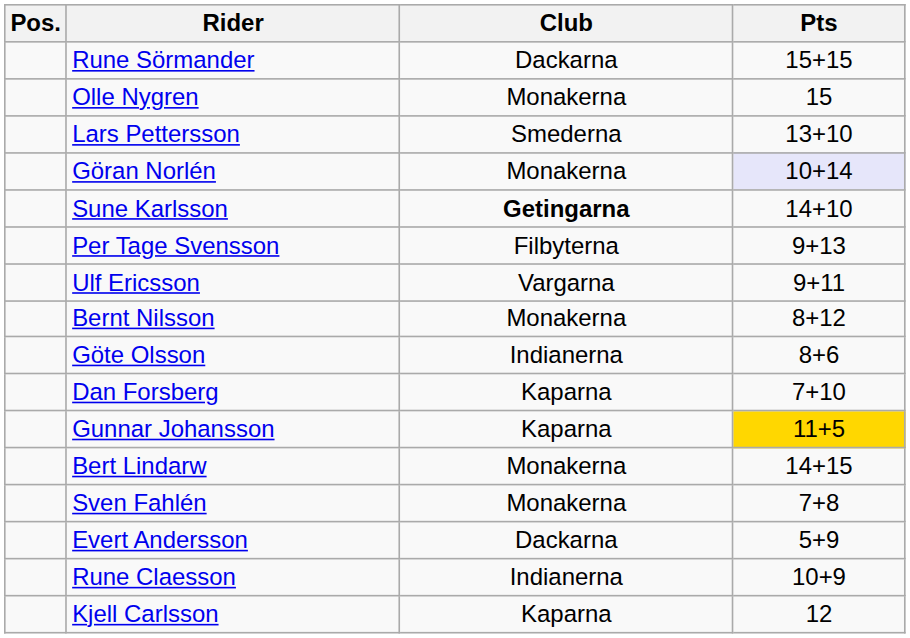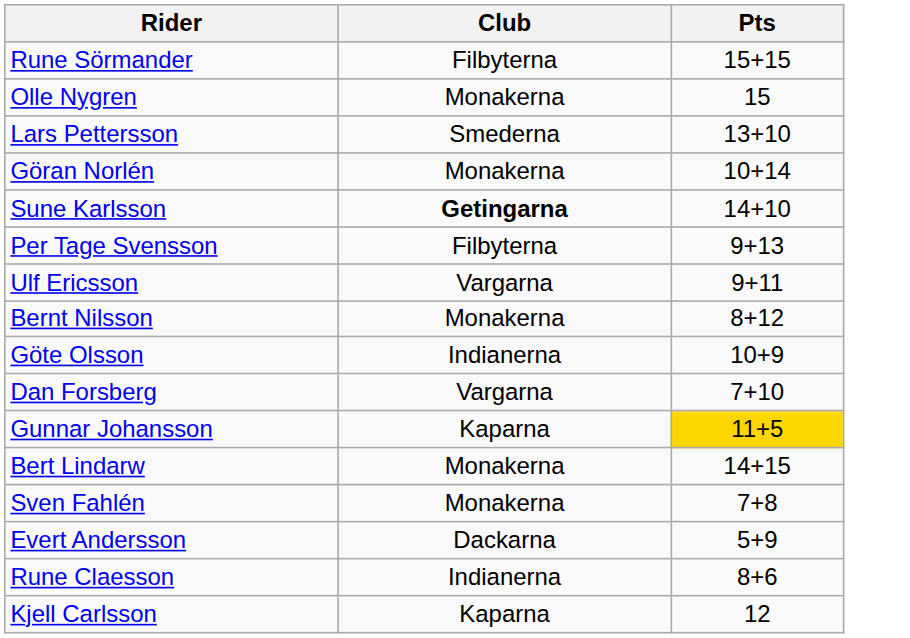 <table class=wikitable style="font-size:93%;">
 <tr>
-<th width=25px>Pos.</th>
 <th width=200px>Rider</th>
 <th width=200px>Club</th>
 <th width=100px>Pts</th>
 </tr>
 <tr align=center>
-<td></td>
 <td align=left><a href='#'>Rune Sörmander</a></td>
-<td>Dackarna</td>
+<td>Filbyterna</td>
 <td>15+15</td>
 </tr>
 <tr align=center>
-<td></td>
 <td align=left><a href='#'>Olle Nygren</a></td>
 <td>Monakerna</td>
 <td>15</td>
 </tr>
 <tr align=center>
-<td></td>
 <td align=left><a href='#'>Lars Pettersson</a></td>
 <td>Smederna</td>
 <td>13+10</td>
 </tr>
 <tr align=center>
-<td></td>
 <td align=left><a href='#'>Göran Norlén</a></td>
 <td>Monakerna</td>
-<td style="background: lavender;">10+14</td>
+<td>10+14</td>
 </tr>
 <tr align=center>
-<td></td>
 <td align=left><a href='#'>Sune Karlsson</a></td>
 <td><strong>Getingarna</strong></td>
 <td>14+10</td>
 </tr>
 <tr align=center>
-<td></td>
 <td align=left><a href='#'>Per Tage Svensson</a></td>
 <td>Filbyterna</td>
 <td>9+13</td>
 </tr>
 <tr align=center>
-<td></td>
 <td align=left><a href='#'>Ulf Ericsson</a></td>
 <td>Vargarna</td>
 <td>9+11</td>
 </tr>
 <tr align=center>
-<td></td>
 <td align=left><a href='#'>Bernt Nilsson</a></td>
 <td>Monakerna</td>
 <td>8+12</td>
 </tr>
 <tr align=center>
-<td></td>
 <td align=left><a href='#'>Göte Olsson</a></td>
 <td>Indianerna</td>
-<td>8+6</td>
+<td>10+9</td>
 </tr>
 <tr align=center>
-<td></td>
 <td align=left><a href='#'>Dan Forsberg</a></td>
-<td>Kaparna</td>
+<td>Vargarna</td>
 <td>7+10</td>
 </tr>
 <tr align=center>
-<td></td>
 <td align=left><a href='#'>Gunnar Johansson</a></td>
 <td>Kaparna</td>
 <td style="background: gold;">11+5</td>
 </tr>
 <tr align=center>
-<td></td>
 <td align=left><a href='#'>Bert Lindarw</a></td>
 <td>Monakerna</td>
 <td>14+15</td>
 </tr>
 <tr align=center>
-<td></td>
 <td align=left><a href='#'>Sven Fahlén</a></td>
 <td>Monakerna</td>
 <td>7+8</td>
 </tr>
 <tr align=center>
-<td></td>
 <td align=left><a href='#'>Evert Andersson</a></td>
 <td>Dackarna</td>
 <td>5+9</td>
 </tr>
 <tr align=center>
-<td></td>
 <td align=left><a href='#'>Rune Claesson</a></td>
 <td>Indianerna</td>
-<td>10+9</td>
+<td>8+6</td>
 </tr>
 <tr align=center>
-<td></td>
 <td align=left><a href='#'>Kjell Carlsson</a></td>
 <td>Kaparna</td>
 <td>12</td>
 </tr>
 </table>
